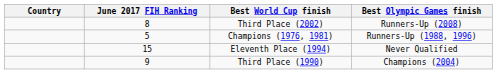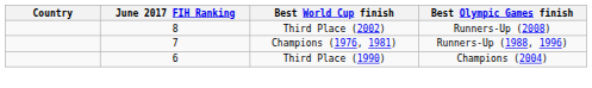 <table class="wikitable">
 <tr>
 <th style="width:125px;">Country</th>
 <th style="width:200px;">June 2017 <a href='#'>FIH Ranking</a></th>
 <th style="width:225px;">Best <a href='#'>World Cup</a> finish</th>
 <th style="width:225px;">Best <a href='#'>Olympic Games</a> finish</th>
 </tr>
 <tr style="text-align:center;">
 <td style="text-align:left;"></td>
 <td>8</td>
 <td>Third Place (<a href='#'>2002</a>)</td>
 <td>Runners-Up (<a href='#'>2008</a>)</td>
 </tr>
 <tr style="text-align:center;">
 <td style="text-align:left;"></td>
-<td>5</td>
+<td>7</td>
 <td>Champions (<a href='#'>1976</a>, <a href='#'>1981</a>)</td>
 <td>Runners-Up (<a href='#'>1988</a>, <a href='#'>1996</a>)</td>
 </tr>
 <tr style="text-align:center;">
 <td style="text-align:left;"></td>
-<td>15</td>
-<td>Eleventh Place (<a href='#'>1994</a>)</td>
-<td>Never Qualified</td>
-</tr>
-<tr style="text-align:center;">
-<td style="text-align:left;"></td>
-<td>9</td>
+<td>6</td>
 <td>Third Place (<a href='#'>1990</a>)</td>
 <td>Champions (<a href='#'>2004</a>)</td>
 </tr>
 </table>
